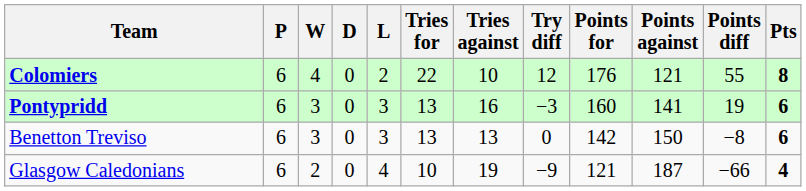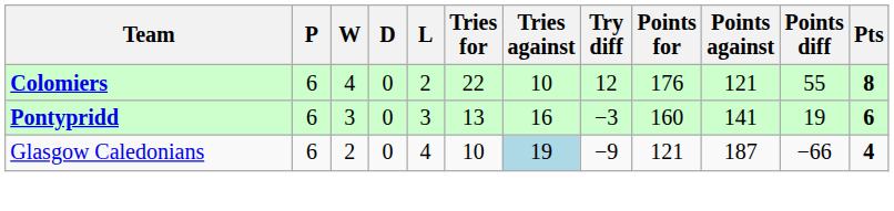 <table class="wikitable" style="text-align:center">
 <tr>
 <th width="200">Team</th>
 <th width="20">P</th>
 <th width="20">W</th>
 <th width="20">D</th>
 <th width="20">L</th>
 <th width="20">Tries for</th>
 <th width="20">Tries against</th>
 <th width="30">Try diff</th>
 <th width="20">Points for</th>
 <th width="20">Points against</th>
 <th width="25">Points diff</th>
 <th width="20">Pts</th>
 </tr>
 <tr bgcolor="#ccffcc">
 <td align="left"> <strong><a href='#'>Colomiers</a></strong></td>
 <td>6</td>
 <td>4</td>
 <td>0</td>
 <td>2</td>
 <td>22</td>
 <td>10</td>
 <td>12</td>
 <td>176</td>
 <td>121</td>
 <td>55</td>
 <td><strong>8</strong></td>
 </tr>
 <tr bgcolor="#ccffcc">
 <td align="left"> <strong><a href='#'>Pontypridd</a></strong></td>
 <td>6</td>
 <td>3</td>
 <td>0</td>
 <td>3</td>
 <td>13</td>
 <td>16</td>
 <td>−3</td>
 <td>160</td>
 <td>141</td>
 <td>19</td>
 <td><strong>6</strong></td>
 </tr>
 <tr>
-<td align="left"> <a href='#'>Benetton Treviso</a></td>
-<td>6</td>
-<td>3</td>
-<td>0</td>
-<td>3</td>
-<td>13</td>
-<td>13</td>
-<td>0</td>
-<td>142</td>
-<td>150</td>
-<td>−8</td>
-<td><strong>6</strong></td>
-</tr>
-<tr>
 <td align="left"> <a href='#'>Glasgow Caledonians</a></td>
 <td>6</td>
 <td>2</td>
 <td>0</td>
 <td>4</td>
 <td>10</td>
-<td>19</td>
+<td style="background: lightblue;">19</td>
 <td>−9</td>
 <td>121</td>
 <td>187</td>
 <td>−66</td>
 <td><strong>4</strong></td>
 </tr>
 </table>
